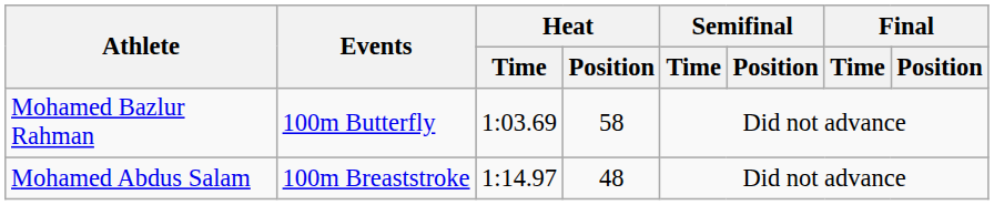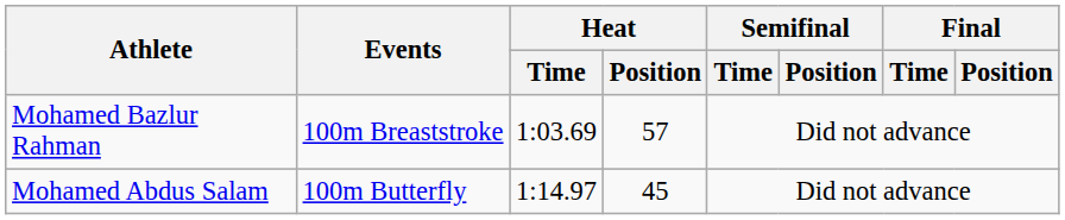 <table class=wikitable style="font-size:90%">
 <tr>
 <th rowspan="2" width=150>Athlete</th>
 <th rowspan="2">Events</th>
 <th colspan="2">Heat</th>
 <th colspan="2">Semifinal</th>
 <th colspan="2">Final</th>
 </tr>
 <tr>
 <th>Time</th>
 <th>Position</th>
 <th>Time</th>
 <th>Position</th>
 <th>Time</th>
 <th>Position</th>
 </tr>
 <tr>
 <td><a href='#'>Mohamed Bazlur Rahman</a></td>
-<td><a href='#'>100m Butterfly</a></td>
+<td><a href='#'>100m Breaststroke</a></td>
 <td align=center>1:03.69</td>
-<td align=center>58</td>
+<td align=center>57</td>
 <td align=center colspan="4">Did not advance</td>
 </tr>
 <tr>
 <td><a href='#'>Mohamed Abdus Salam</a></td>
-<td><a href='#'>100m Breaststroke</a></td>
+<td><a href='#'>100m Butterfly</a></td>
 <td align=center>1:14.97</td>
-<td align=center>48</td>
+<td align=center>45</td>
 <td align=center colspan="4">Did not advance</td>
 </tr>
 </table>
